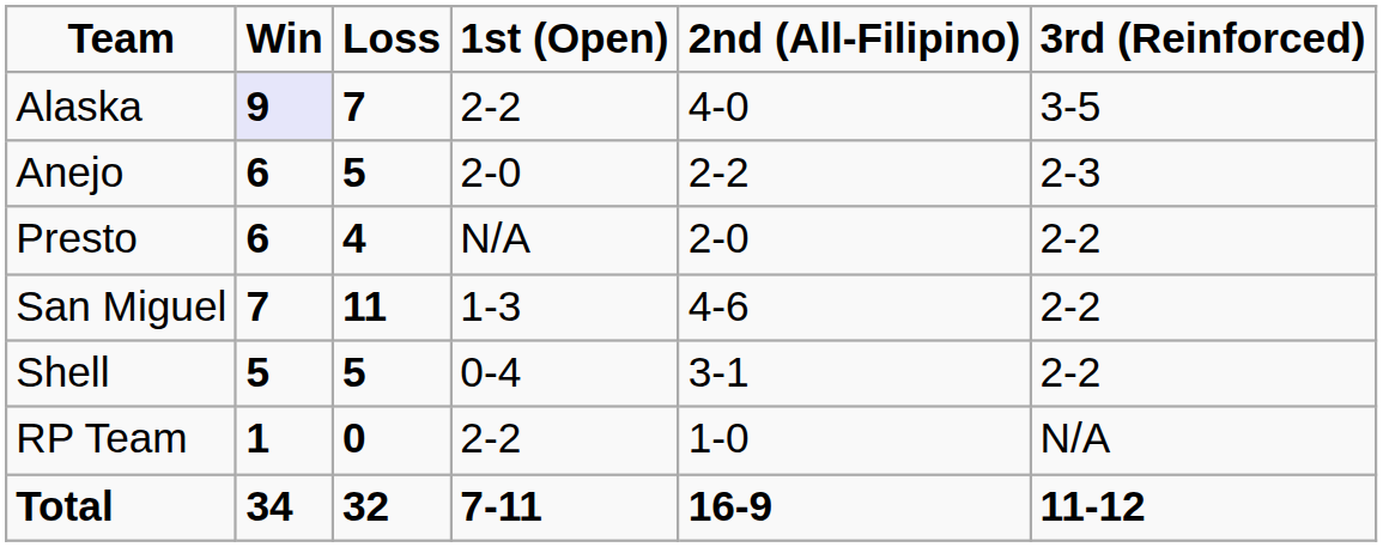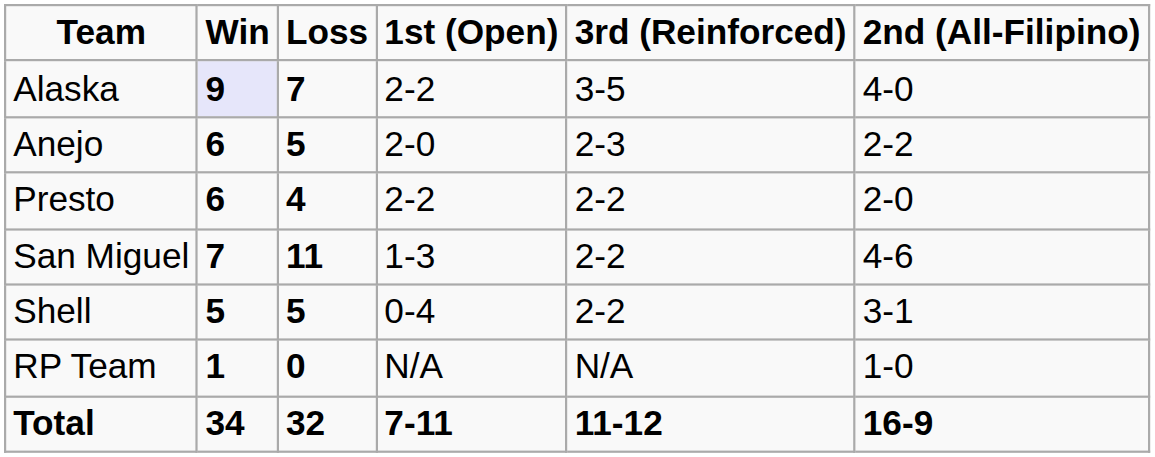 <table class=wikitable sortable>
 <tr align=center>
 <td><strong>Team</strong></td>
 <td><strong>Win</strong></td>
 <td><strong>Loss</strong></td>
 <td><strong>1st (Open)</strong></td>
+<td><strong>3rd (Reinforced)</strong></td>
 <td><strong>2nd (All-Filipino)</strong></td>
-<td><strong>3rd (Reinforced)</strong></td>
 </tr>
 <tr>
 <td>Alaska</td>
 <td style="background: lavender;"><strong>9</strong></td>
 <td><strong>7</strong></td>
 <td>2-2</td>
+<td>3-5</td>
 <td>4-0</td>
-<td>3-5</td>
 </tr>
 <tr>
 <td>Anejo</td>
 <td><strong>6</strong></td>
 <td><strong>5</strong></td>
 <td>2-0</td>
+<td>2-3</td>
 <td>2-2</td>
-<td>2-3</td>
 </tr>
 <tr>
 <td>Presto</td>
 <td><strong>6</strong></td>
 <td><strong>4</strong></td>
-<td>N/A</td>
+<td>2-2</td>
+<td>2-2</td>
 <td>2-0</td>
-<td>2-2</td>
 </tr>
 <tr>
 <td>San Miguel</td>
 <td><strong>7</strong></td>
 <td><strong>11</strong></td>
 <td>1-3</td>
+<td>2-2</td>
 <td>4-6</td>
-<td>2-2</td>
 </tr>
 <tr>
 <td>Shell</td>
 <td><strong>5</strong></td>
 <td><strong>5</strong></td>
 <td>0-4</td>
+<td>2-2</td>
 <td>3-1</td>
-<td>2-2</td>
 </tr>
 <tr>
 <td>RP Team</td>
 <td><strong>1</strong></td>
 <td><strong>0</strong></td>
-<td>2-2</td>
+<td>N/A</td>
+<td>N/A</td>
 <td>1-0</td>
-<td>N/A</td>
 </tr>
 <tr>
 <td><strong>Total</strong></td>
 <td><strong>34</strong></td>
 <td><strong>32</strong></td>
 <td><strong>7-11</strong></td>
+<td><strong>11-12</strong></td>
 <td><strong>16-9</strong></td>
-<td><strong>11-12</strong></td>
 </tr>
 </table>
